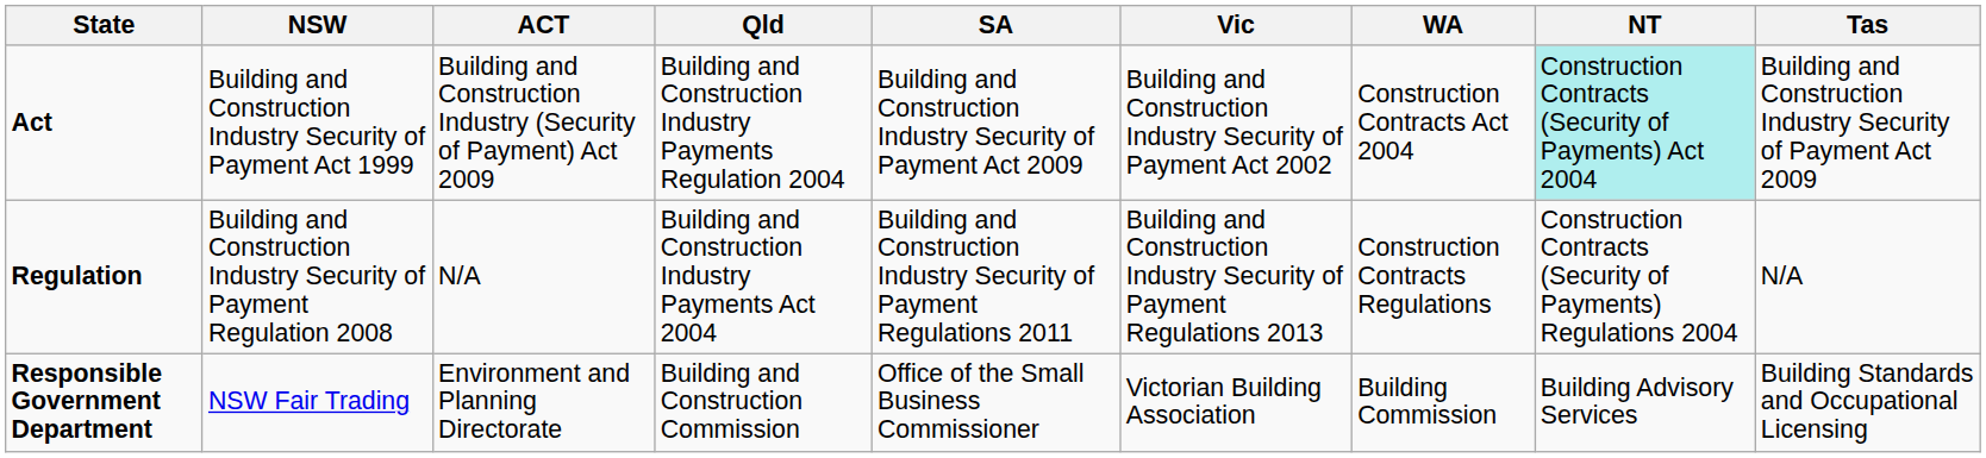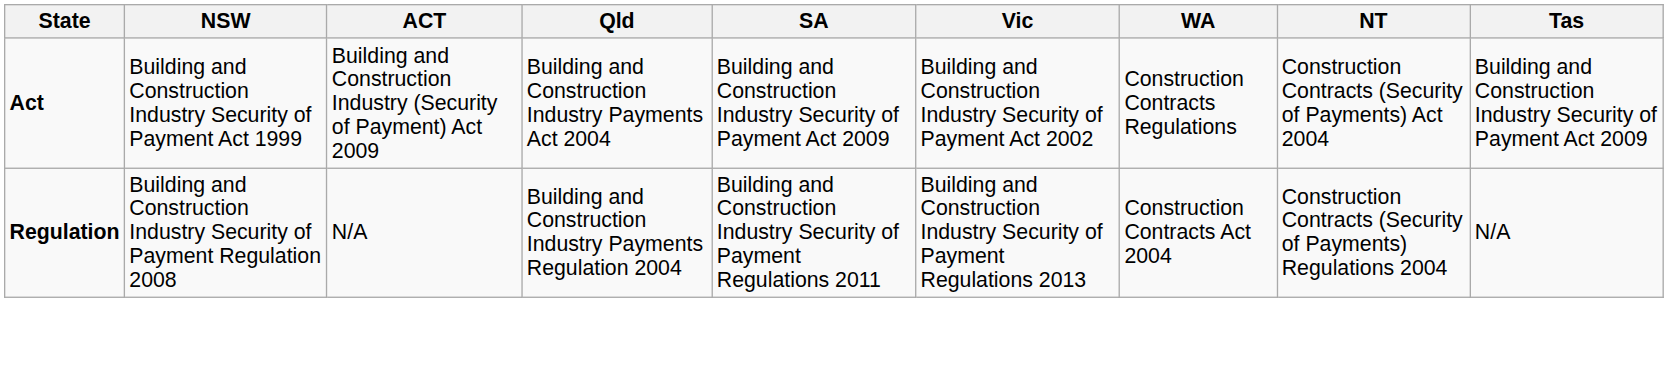 <table class="wikitable mw-collapsible">
 <tr>
 <th>State</th>
 <th>NSW</th>
 <th>ACT</th>
 <th>Qld</th>
 <th>SA</th>
 <th>Vic</th>
 <th>WA</th>
 <th>NT</th>
 <th>Tas</th>
 </tr>
 <tr>
 <td><strong>Act</strong></td>
 <td>Building and Construction Industry Security of Payment Act 1999</td>
 <td>Building and Construction Industry (Security of Payment) Act 2009</td>
-<td>Building and Construction Industry Payments Regulation 2004</td>
+<td>Building and Construction Industry Payments Act 2004</td>
 <td>Building and Construction Industry Security of Payment Act 2009</td>
 <td>Building and Construction Industry Security of Payment Act 2002</td>
-<td>Construction Contracts Act 2004</td>
-<td style="background: paleturquoise;">Construction Contracts (Security of Payments) Act 2004</td>
+<td>Construction Contracts Regulations</td>
+<td>Construction Contracts (Security of Payments) Act 2004</td>
 <td>Building and Construction Industry Security of Payment Act 2009</td>
 </tr>
 <tr>
 <td><strong>Regulation</strong></td>
 <td>Building and Construction Industry Security of Payment Regulation 2008</td>
 <td>N/A</td>
-<td>Building and Construction Industry Payments Act 2004</td>
+<td>Building and Construction Industry Payments Regulation 2004</td>
 <td>Building and Construction Industry Security of Payment Regulations 2011</td>
 <td>Building and Construction Industry Security of Payment Regulations 2013</td>
-<td>Construction Contracts Regulations</td>
+<td>Construction Contracts Act 2004</td>
 <td>Construction Contracts (Security of Payments) Regulations 2004</td>
 <td>N/A</td>
 </tr>
-<tr>
-<td><strong>Responsible Government Department</strong></td>
-<td><a href='#'>NSW Fair Trading</a></td>
-<td>Environment and Planning Directorate</td>
-<td>Building and Construction Commission</td>
-<td>Office of the Small Business Commissioner</td>
-<td>Victorian Building Association</td>
-<td>Building Commission</td>
-<td>Building Advisory Services</td>
-<td>Building Standards and Occupational Licensing</td>
-</tr>
 </table>
